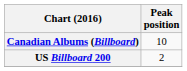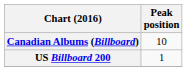 <table class="wikitable sortable plainrowheaders" style="text-align:center">
 <tr>
 <th scope="col">Chart (2016)</th>
 <th scope="col">Peak<br> position</th>
 </tr>
 <tr>
 <th scope="row"><a href='#'>Canadian Albums</a> (<a href='#'><em>Billboard</em></a>)</th>
 <td>10</td>
 </tr>
 <tr>
 <th scope="row">US <a href='#'><em>Billboard</em> 200</a></th>
-<td>2</td>
+<td>1</td>
 </tr>
 <tr>
 </tr>
 </table>
